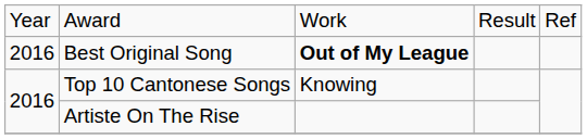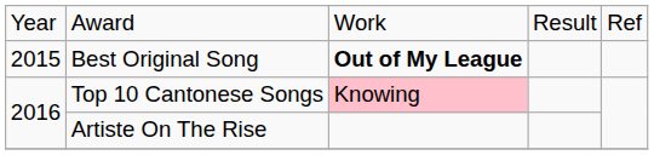 <table class="wikitable">
 <tr>
 <td>Year</td>
 <td>Award</td>
 <td>Work</td>
 <td>Result</td>
 <td>Ref</td>
 </tr>
 <tr>
-<td>2016</td>
+<td>2015</td>
 <td>Best Original Song</td>
 <td><strong>Out of My League</strong></td>
 <td></td>
 <td></td>
 </tr>
 <tr>
 <td rowspan="2">2016</td>
 <td>Top 10 Cantonese Songs</td>
-<td>Knowing</td>
+<td style="background: pink;">Knowing</td>
 <td></td>
 <td rowspan="2"></td>
 </tr>
 <tr>
 <td>Artiste On The Rise</td>
 <td></td>
 <td></td>
 </tr>
 <tr>
 </tr>
 </table>
